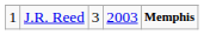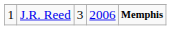 <table class="wikitable">
 <tr>
 </tr>
 <tr>
 <td>1</td>
 <td><a href='#'>J.R. Reed</a></td>
 <td>3</td>
-<td><a href='#'>2003</a></td>
+<td><a href='#'>2006</a></td>
 <td style="font-size:80%;"><strong>Memphis</strong></td>
 </tr>
 </table>
